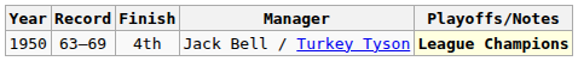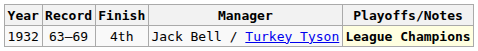 <table class="wikitable" style="text-align:center">
 <tr>
 <th>Year</th>
 <th>Record</th>
 <th>Finish</th>
 <th>Manager</th>
 <th>Playoffs/Notes</th>
 </tr>
 <tr align=center>
-<td>1950</td>
+<td>1932</td>
 <td>63–69</td>
 <td>4th</td>
 <td>Jack Bell / <a href='#'>Turkey Tyson</a></td>
 <td style="background: lightyellow;"><strong>League Champions</strong></td>
 </tr>
 <tr align=center>
 </tr>
 </table>
